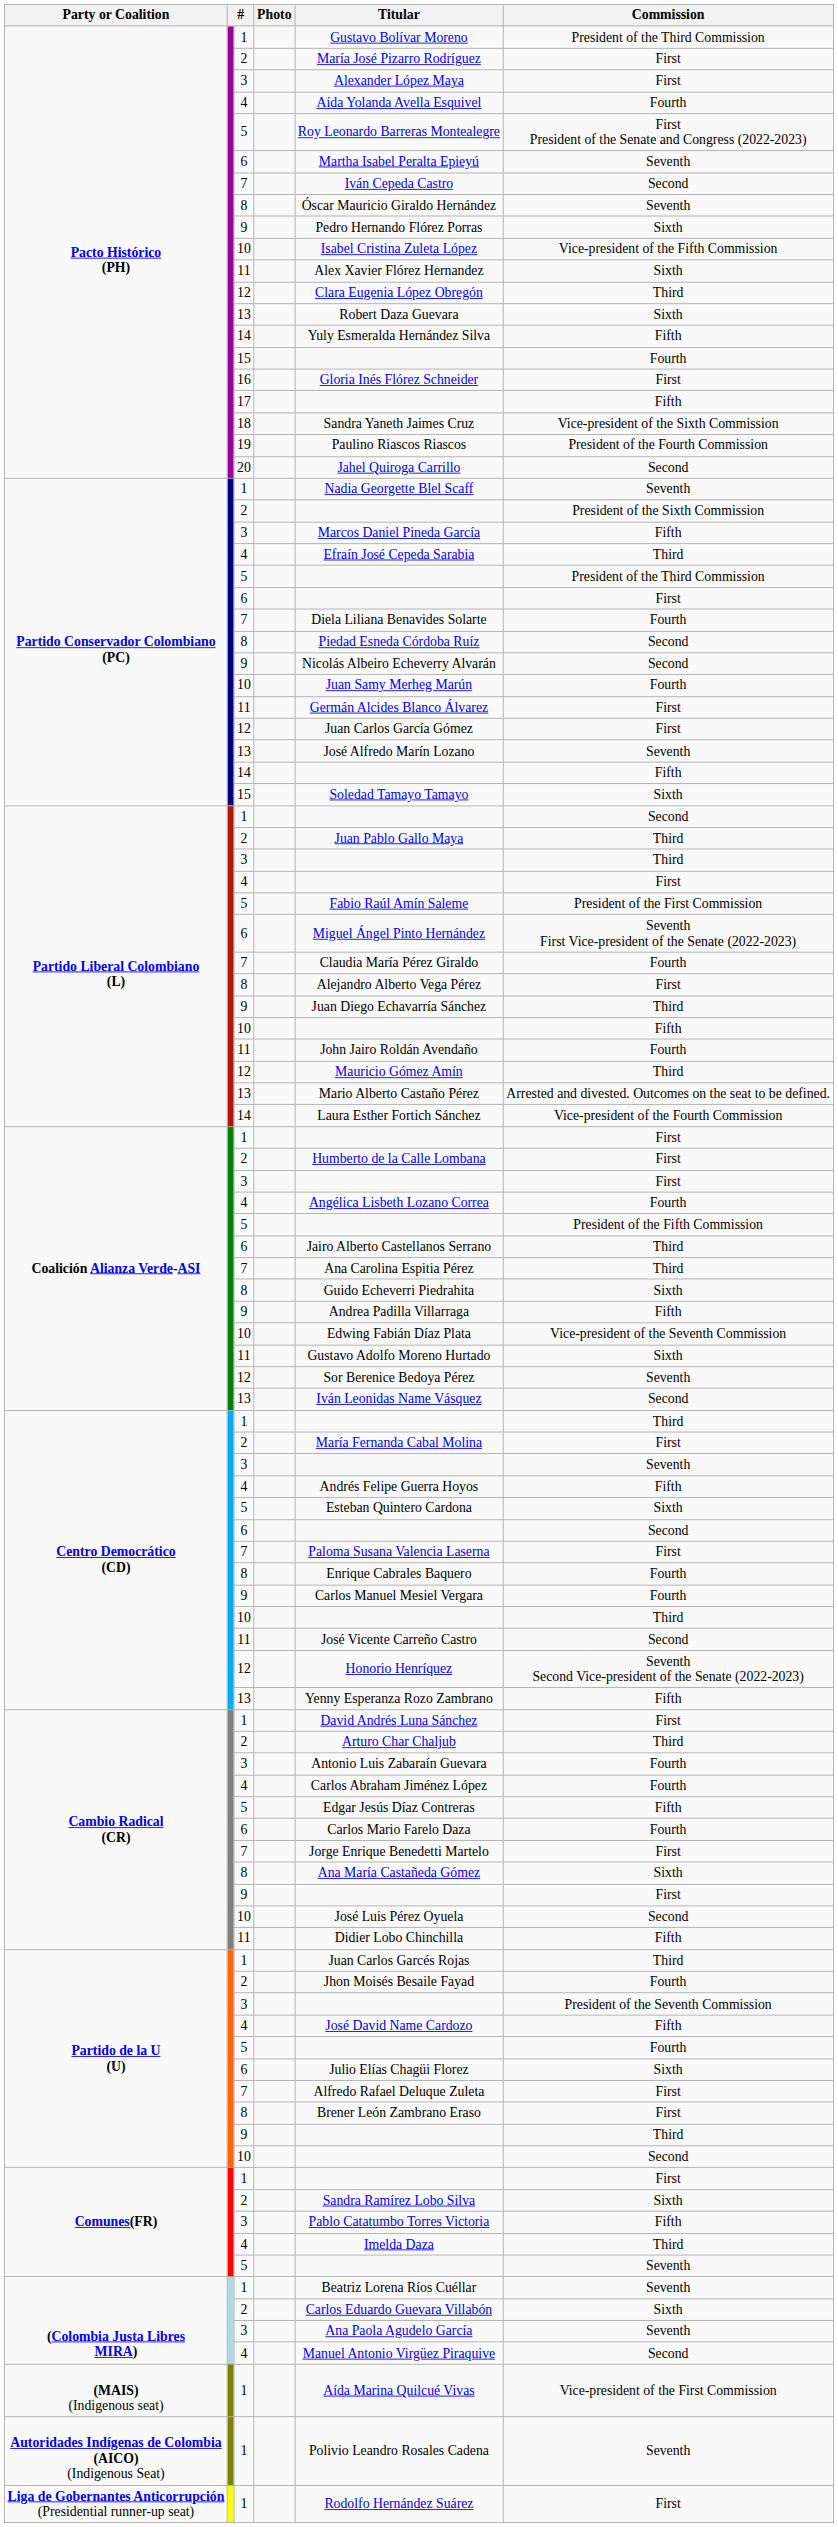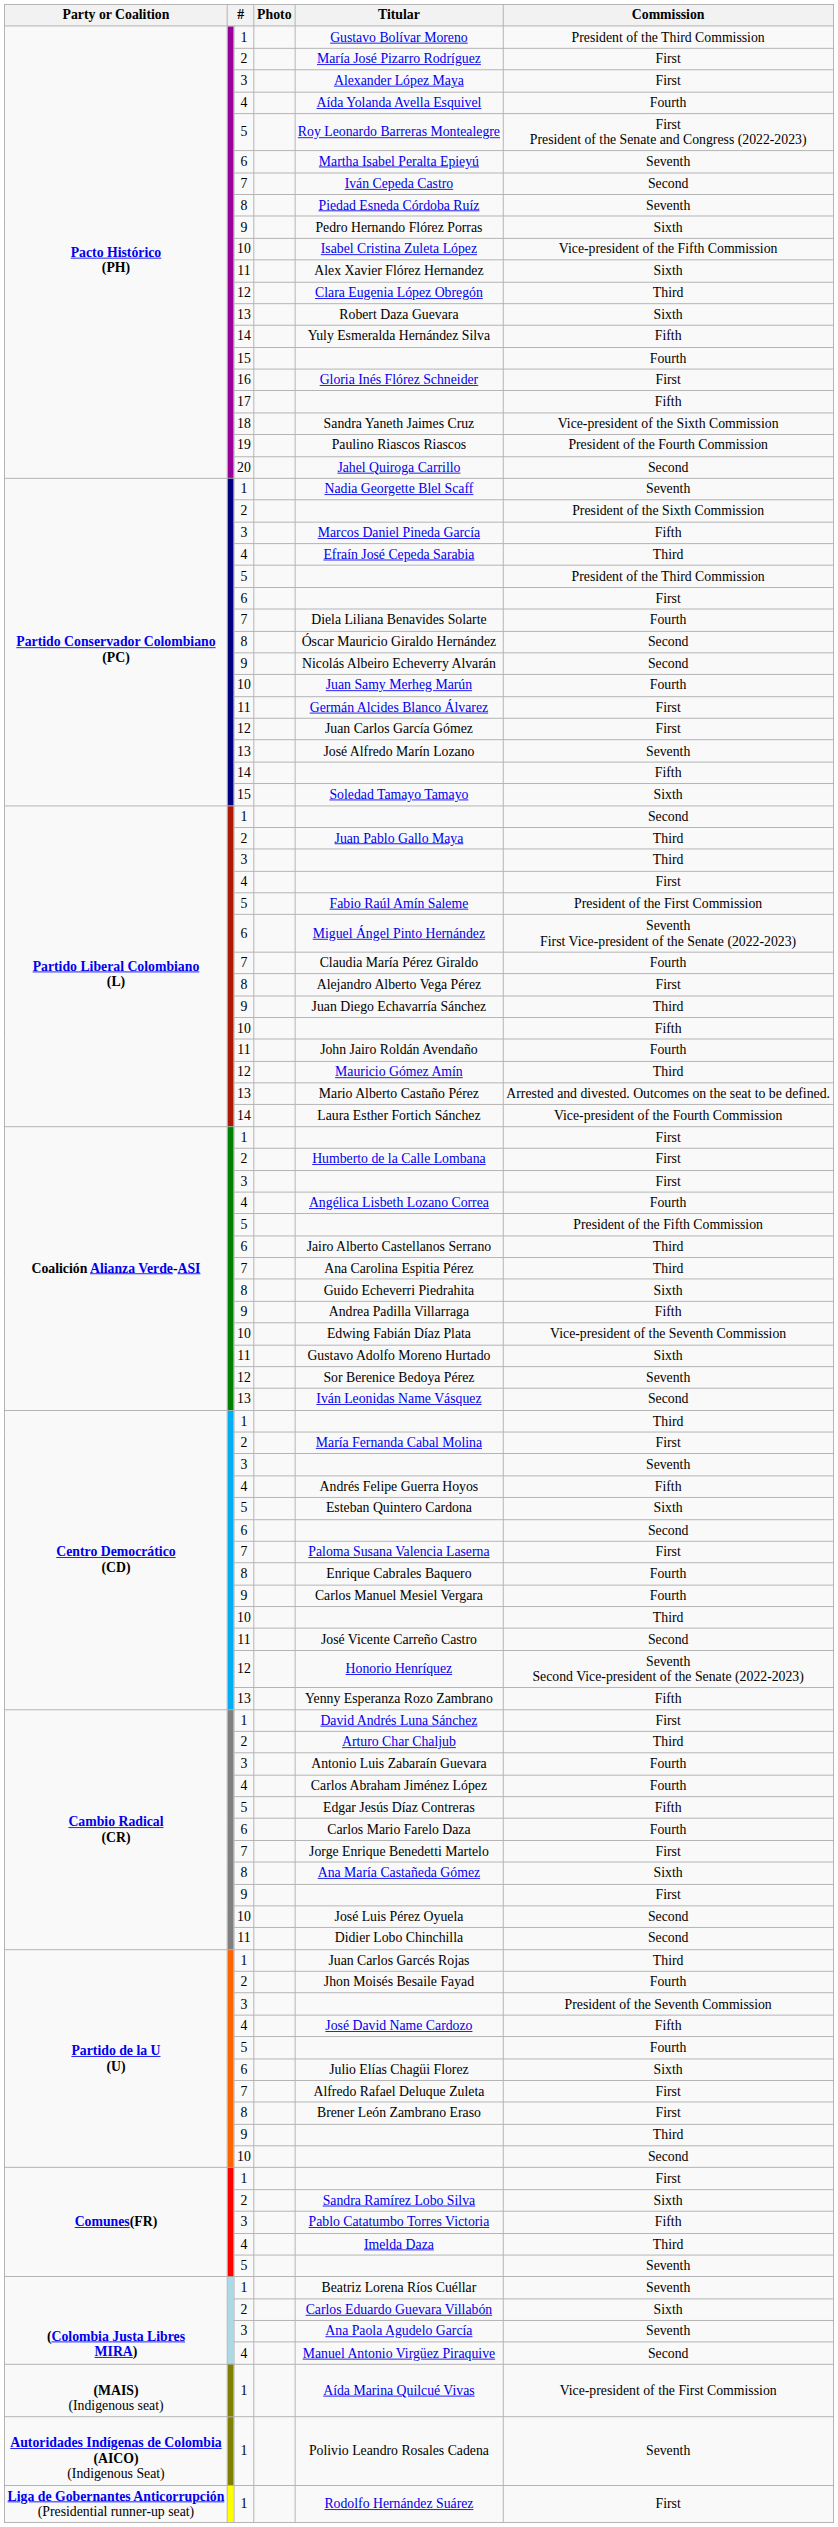 <table class="wikitable" style="text-align:center">
 <tr>
 <th>Party or Coalition</th>
 <th colspan="2">#</th>
 <th>Photo</th>
 <th>Titular</th>
 <th>Commission</th>
 </tr>
 <tr>
 <td rowspan="20"><br> <strong><a href='#'>Pacto Histórico</a><br>(PH)</strong></td>
 <td rowspan="20" bgcolor="#990099"></td>
 <td>1</td>
 <td></td>
 <td><a href='#'>Gustavo Bolívar Moreno</a></td>
 <td>President of the Third Commission</td>
 </tr>
 <tr>
 <td>2</td>
 <td></td>
 <td><a href='#'>María José Pizarro Rodríguez</a></td>
 <td>First</td>
 </tr>
 <tr>
 <td>3</td>
 <td></td>
 <td><a href='#'>Alexander López Maya</a></td>
 <td>First</td>
 </tr>
 <tr>
 <td>4</td>
 <td></td>
 <td><a href='#'>Aída Yolanda Avella Esquivel</a></td>
 <td>Fourth</td>
 </tr>
 <tr>
 <td>5</td>
 <td></td>
 <td><a href='#'>Roy Leonardo Barreras Montealegre</a></td>
 <td>First<br> President of the Senate and Congress (2022-2023)</td>
 </tr>
 <tr>
 <td>6</td>
 <td></td>
 <td><a href='#'>Martha Isabel Peralta Epieyú</a></td>
 <td>Seventh</td>
 </tr>
 <tr>
 <td>7</td>
 <td></td>
 <td><a href='#'>Iván Cepeda Castro</a></td>
 <td>Second</td>
 </tr>
 <tr>
 <td>8</td>
 <td></td>
-<td>Óscar Mauricio Giraldo Hernández</td>
+<td><a href='#'>Piedad Esneda Córdoba Ruíz</a></td>
 <td>Seventh</td>
 </tr>
 <tr>
 <td>9</td>
 <td></td>
 <td>Pedro Hernando Flórez Porras</td>
 <td>Sixth</td>
 </tr>
 <tr>
 <td>10</td>
 <td></td>
 <td><a href='#'>Isabel Cristina Zuleta López</a></td>
 <td>Vice-president of the Fifth Commission</td>
 </tr>
 <tr>
 <td>11</td>
 <td></td>
 <td>Alex Xavier Flórez Hernandez</td>
 <td>Sixth</td>
 </tr>
 <tr>
 <td>12</td>
 <td></td>
 <td><a href='#'>Clara Eugenia López Obregón</a></td>
 <td>Third</td>
 </tr>
 <tr>
 <td>13</td>
 <td></td>
 <td>Robert Daza Guevara</td>
 <td>Sixth</td>
 </tr>
 <tr>
 <td>14</td>
 <td></td>
 <td>Yuly Esmeralda Hernández Silva</td>
 <td>Fifth</td>
 </tr>
 <tr>
 <td>15</td>
 <td></td>
 <td></td>
 <td>Fourth</td>
 </tr>
 <tr>
 <td>16</td>
 <td></td>
 <td><a href='#'>Gloria Inés Flórez Schneider</a></td>
 <td>First</td>
 </tr>
 <tr>
 <td>17</td>
 <td></td>
 <td></td>
 <td>Fifth</td>
 </tr>
 <tr>
 <td>18</td>
 <td></td>
 <td>Sandra Yaneth Jaimes Cruz</td>
 <td>Vice-president of the Sixth Commission</td>
 </tr>
 <tr>
 <td>19</td>
 <td></td>
 <td>Paulino Riascos Riascos</td>
 <td>President of the Fourth Commission</td>
 </tr>
 <tr>
 <td>20</td>
 <td></td>
 <td><a href='#'>Jahel Quiroga Carrillo</a></td>
 <td>Second</td>
 </tr>
 <tr>
 <td rowspan="15"><br><strong><a href='#'>Partido Conservador Colombiano</a><br>(PC)</strong></td>
 <td rowspan="15" bgcolor="Navy"></td>
 <td>1</td>
 <td></td>
 <td><a href='#'>Nadia Georgette Blel Scaff</a></td>
 <td>Seventh</td>
 </tr>
 <tr>
 <td>2</td>
 <td></td>
 <td></td>
 <td>President of the Sixth Commission</td>
 </tr>
 <tr>
 <td>3</td>
 <td></td>
 <td><a href='#'>Marcos Daniel Pineda García</a></td>
 <td>Fifth</td>
 </tr>
 <tr>
 <td>4</td>
 <td></td>
 <td><a href='#'>Efraín José Cepeda Sarabia</a></td>
 <td>Third</td>
 </tr>
 <tr>
 <td>5</td>
 <td></td>
 <td></td>
 <td>President of the Third Commission</td>
 </tr>
 <tr>
 <td>6</td>
 <td></td>
 <td></td>
 <td>First</td>
 </tr>
 <tr>
 <td>7</td>
 <td></td>
 <td>Diela Liliana Benavides Solarte</td>
 <td>Fourth</td>
 </tr>
 <tr>
 <td>8</td>
 <td></td>
-<td><a href='#'>Piedad Esneda Córdoba Ruíz</a></td>
+<td>Óscar Mauricio Giraldo Hernández</td>
 <td>Second</td>
 </tr>
 <tr>
 <td>9</td>
 <td></td>
 <td>Nicolás Albeiro Echeverry Alvarán</td>
 <td>Second</td>
 </tr>
 <tr>
 <td>10</td>
 <td></td>
 <td><a href='#'>Juan Samy Merheg Marún</a></td>
 <td>Fourth</td>
 </tr>
 <tr>
 <td>11</td>
 <td></td>
 <td><a href='#'>Germán Alcides Blanco Álvarez</a></td>
 <td>First</td>
 </tr>
 <tr>
 <td>12</td>
 <td></td>
 <td>Juan Carlos García Gómez</td>
 <td>First</td>
 </tr>
 <tr>
 <td>13</td>
 <td></td>
 <td>José Alfredo Marín Lozano</td>
 <td>Seventh</td>
 </tr>
 <tr>
 <td>14</td>
 <td></td>
 <td></td>
 <td>Fifth</td>
 </tr>
 <tr>
 <td>15</td>
 <td></td>
 <td><a href='#'>Soledad Tamayo Tamayo</a></td>
 <td>Sixth</td>
 </tr>
 <tr>
 <td rowspan="14"><br><strong><a href='#'>Partido Liberal Colombiano</a><br>(L)</strong></td>
 <td rowspan="14" bgcolor="#ad1805"></td>
 <td>1</td>
 <td></td>
 <td></td>
 <td>Second</td>
 </tr>
 <tr>
 <td>2</td>
 <td></td>
 <td><a href='#'>Juan Pablo Gallo Maya</a></td>
 <td>Third</td>
 </tr>
 <tr>
 <td>3</td>
 <td></td>
 <td></td>
 <td>Third</td>
 </tr>
 <tr>
 <td>4</td>
 <td></td>
 <td></td>
 <td>First</td>
 </tr>
 <tr>
 <td>5</td>
 <td></td>
 <td><a href='#'>Fabio Raúl Amín Saleme</a></td>
 <td>President of the First Commission</td>
 </tr>
 <tr>
 <td>6</td>
 <td></td>
 <td><a href='#'>Miguel Ángel Pinto Hernández</a></td>
 <td>Seventh<br> First Vice-president of the Senate (2022-2023)</td>
 </tr>
 <tr>
 <td>7</td>
 <td></td>
 <td>Claudia María Pérez Giraldo</td>
 <td>Fourth</td>
 </tr>
 <tr>
 <td>8</td>
 <td></td>
 <td>Alejandro Alberto Vega Pérez</td>
 <td>First</td>
 </tr>
 <tr>
 <td>9</td>
 <td></td>
 <td>Juan Diego Echavarría Sánchez</td>
 <td>Third</td>
 </tr>
 <tr>
 <td>10</td>
 <td></td>
 <td></td>
 <td>Fifth</td>
 </tr>
 <tr>
 <td>11</td>
 <td></td>
 <td>John Jairo Roldán Avendaño</td>
 <td>Fourth</td>
 </tr>
 <tr>
 <td>12</td>
 <td></td>
 <td><a href='#'>Mauricio Gómez Amín</a></td>
 <td>Third</td>
 </tr>
 <tr>
 <td>13</td>
 <td></td>
 <td>Mario Alberto Castaño Pérez</td>
 <td>Arrested and divested. Outcomes on the seat to be defined.</td>
 </tr>
 <tr>
 <td>14</td>
 <td></td>
 <td>Laura Esther Fortich Sánchez</td>
 <td>Vice-president of the Fourth Commission</td>
 </tr>
 <tr>
 <td rowspan="13"><strong>Coalición <a href='#'>Alianza Verde</a>-</strong><a href='#'><strong>ASI</strong></a></td>
 <td rowspan="13" bgcolor="#008000"></td>
 <td>1</td>
 <td></td>
 <td></td>
 <td>First</td>
 </tr>
 <tr>
 <td>2</td>
 <td></td>
 <td><a href='#'>Humberto de la Calle Lombana</a></td>
 <td>First</td>
 </tr>
 <tr>
 <td>3</td>
 <td></td>
 <td></td>
 <td>First</td>
 </tr>
 <tr>
 <td>4</td>
 <td></td>
 <td><a href='#'>Angélica Lisbeth Lozano Correa</a></td>
 <td>Fourth</td>
 </tr>
 <tr>
 <td>5</td>
 <td></td>
 <td></td>
 <td>President of the Fifth Commission</td>
 </tr>
 <tr>
 <td>6</td>
 <td></td>
 <td>Jairo Alberto Castellanos Serrano</td>
 <td>Third</td>
 </tr>
 <tr>
 <td>7</td>
 <td></td>
 <td>Ana Carolina Espitia Pérez</td>
 <td>Third</td>
 </tr>
 <tr>
 <td>8</td>
 <td></td>
 <td>Guido Echeverri Piedrahita</td>
 <td>Sixth</td>
 </tr>
 <tr>
 <td>9</td>
 <td></td>
 <td>Andrea Padilla Villarraga</td>
 <td>Fifth</td>
 </tr>
 <tr>
 <td>10</td>
 <td></td>
 <td>Edwing Fabián Díaz Plata</td>
 <td>Vice-president of the Seventh Commission</td>
 </tr>
 <tr>
 <td>11</td>
 <td></td>
 <td>Gustavo Adolfo Moreno Hurtado</td>
 <td>Sixth</td>
 </tr>
 <tr>
 <td>12</td>
 <td></td>
 <td>Sor Berenice Bedoya Pérez</td>
 <td>Seventh</td>
 </tr>
 <tr>
 <td>13</td>
 <td></td>
 <td><a href='#'>Iván Leonidas Name Vásquez</a></td>
 <td>Second</td>
 </tr>
 <tr>
 <td rowspan="13"><strong><a href='#'>Centro Democrático</a><br>(CD)</strong></td>
 <td rowspan="13" bgcolor="#00aef3"></td>
 <td>1</td>
 <td></td>
 <td></td>
 <td>Third</td>
 </tr>
 <tr>
 <td>2</td>
 <td></td>
 <td><a href='#'>María Fernanda Cabal Molina</a></td>
 <td>First</td>
 </tr>
 <tr>
 <td>3</td>
 <td></td>
 <td></td>
 <td>Seventh</td>
 </tr>
 <tr>
 <td>4</td>
 <td></td>
 <td>Andrés Felipe Guerra Hoyos</td>
 <td>Fifth</td>
 </tr>
 <tr>
 <td>5</td>
 <td></td>
 <td>Esteban Quintero Cardona</td>
 <td>Sixth</td>
 </tr>
 <tr>
 <td>6</td>
 <td></td>
 <td></td>
 <td>Second</td>
 </tr>
 <tr>
 <td>7</td>
 <td></td>
 <td><a href='#'>Paloma Susana Valencia Laserna</a></td>
 <td>First</td>
 </tr>
 <tr>
 <td>8</td>
 <td></td>
 <td>Enrique Cabrales Baquero</td>
 <td>Fourth</td>
 </tr>
 <tr>
 <td>9</td>
 <td></td>
 <td>Carlos Manuel Mesiel Vergara</td>
 <td>Fourth</td>
 </tr>
 <tr>
 <td>10</td>
 <td></td>
 <td></td>
 <td>Third</td>
 </tr>
 <tr>
 <td>11</td>
 <td></td>
 <td>José Vicente Carreño Castro</td>
 <td>Second</td>
 </tr>
 <tr>
 <td>12</td>
 <td></td>
 <td><a href='#'>Honorio Henríquez</a></td>
 <td>Seventh<br> Second Vice-president of the Senate (2022-2023)</td>
 </tr>
 <tr>
 <td>13</td>
 <td></td>
 <td>Yenny Esperanza Rozo Zambrano</td>
 <td>Fifth</td>
 </tr>
 <tr>
 <td rowspan="11"><strong><a href='#'>Cambio Radical</a><br>(CR)</strong></td>
 <td rowspan="11" bgcolor="Gray"></td>
 <td>1</td>
 <td></td>
 <td><a href='#'>David Andrés Luna Sánchez</a></td>
 <td>First</td>
 </tr>
 <tr>
 <td>2</td>
 <td></td>
 <td><a href='#'>Arturo Char Chaljub</a></td>
 <td>Third</td>
 </tr>
 <tr>
 <td>3</td>
 <td></td>
 <td>Antonio Luis Zabaraín Guevara</td>
 <td>Fourth</td>
 </tr>
 <tr>
 <td>4</td>
 <td></td>
 <td>Carlos Abraham Jiménez López</td>
 <td>Fourth</td>
 </tr>
 <tr>
 <td>5</td>
 <td></td>
 <td>Edgar Jesús Díaz Contreras</td>
 <td>Fifth</td>
 </tr>
 <tr>
 <td>6</td>
 <td></td>
 <td>Carlos Mario Farelo Daza</td>
 <td>Fourth</td>
 </tr>
 <tr>
 <td>7</td>
 <td></td>
 <td>Jorge Enrique Benedetti Martelo</td>
 <td>First</td>
 </tr>
 <tr>
 <td>8</td>
 <td></td>
 <td><a href='#'>Ana María Castañeda Gómez</a></td>
 <td>Sixth</td>
 </tr>
 <tr>
 <td>9</td>
 <td></td>
 <td></td>
 <td>First</td>
 </tr>
 <tr>
 <td>10</td>
 <td></td>
 <td>José Luis Pérez Oyuela</td>
 <td>Second</td>
 </tr>
 <tr>
 <td>11</td>
 <td></td>
 <td>Didier Lobo Chinchilla</td>
-<td>Fifth</td>
+<td>Second</td>
 </tr>
 <tr>
 <td rowspan="10"><strong><a href='#'>Partido de la U</a><br>(U)</strong></td>
 <td rowspan="10" bgcolor="#ff6600"></td>
 <td>1</td>
 <td></td>
 <td>Juan Carlos Garcés Rojas</td>
 <td>Third</td>
 </tr>
 <tr>
 <td>2</td>
 <td></td>
 <td>Jhon Moisés Besaile Fayad</td>
 <td>Fourth</td>
 </tr>
 <tr>
 <td>3</td>
 <td></td>
 <td></td>
 <td>President of the Seventh Commission</td>
 </tr>
 <tr>
 <td>4</td>
 <td></td>
 <td><a href='#'>José David Name Cardozo</a></td>
 <td>Fifth</td>
 </tr>
 <tr>
 <td>5</td>
 <td></td>
 <td></td>
 <td>Fourth</td>
 </tr>
 <tr>
 <td>6</td>
 <td></td>
 <td>Julio Elías Chagüi Florez</td>
 <td>Sixth</td>
 </tr>
 <tr>
 <td>7</td>
 <td></td>
 <td>Alfredo Rafael Deluque Zuleta</td>
 <td>First</td>
 </tr>
 <tr>
 <td>8</td>
 <td></td>
 <td>Brener León Zambrano Eraso</td>
 <td>First</td>
 </tr>
 <tr>
 <td>9</td>
 <td></td>
 <td></td>
 <td>Third</td>
 </tr>
 <tr>
 <td>10</td>
 <td></td>
 <td></td>
 <td>Second</td>
 </tr>
 <tr>
 <td rowspan="5"><strong><a href='#'>Comunes</a>(FR)</strong></td>
 <td rowspan="5" bgcolor="Red"></td>
 <td>1</td>
 <td></td>
 <td></td>
 <td>First</td>
 </tr>
 <tr>
 <td>2</td>
 <td></td>
 <td><a href='#'>Sandra Ramírez Lobo Silva</a></td>
 <td>Sixth</td>
 </tr>
 <tr>
 <td>3</td>
 <td></td>
 <td><a href='#'>Pablo Catatumbo Torres Victoria</a></td>
 <td>Fifth</td>
 </tr>
 <tr>
 <td>4</td>
 <td></td>
 <td><a href='#'>Imelda Daza</a></td>
 <td>Third</td>
 </tr>
 <tr>
 <td>5</td>
 <td></td>
 <td></td>
 <td>Seventh</td>
 </tr>
 <tr>
 <td rowspan="4"><br><strong><br> <br>(<a href='#'>Colombia Justa Libres</a><br><a href='#'>MIRA</a>)</strong></td>
 <td rowspan="4" bgcolor="Lightblue"></td>
 <td>1</td>
 <td></td>
 <td>Beatriz Lorena Ríos Cuéllar</td>
 <td>Seventh</td>
 </tr>
 <tr>
 <td>2</td>
 <td></td>
 <td><a href='#'>Carlos Eduardo Guevara Villabón</a></td>
 <td>Sixth</td>
 </tr>
 <tr>
 <td>3</td>
 <td></td>
 <td><a href='#'>Ana Paola Agudelo García</a></td>
 <td>Seventh</td>
 </tr>
 <tr>
 <td>4</td>
 <td></td>
 <td><a href='#'>Manuel Antonio Virgüez Piraquive</a></td>
 <td>Second</td>
 </tr>
 <tr>
 <td rowspan="1"><small><strong></strong></small><strong><br>(MAIS)</strong><br>(Indigenous seat)</td>
 <td bgcolor="Olive"></td>
 <td>1</td>
 <td></td>
 <td><a href='#'>Aída Marina Quilcué Vivas</a></td>
 <td>Vice-president of the First Commission</td>
 </tr>
 <tr>
 <td rowspan="1"><br><strong><a href='#'>Autoridades Indígenas de Colombia</a><br>(AICO)</strong><br>(Indigenous Seat)</td>
 <td bgcolor="Olive"></td>
 <td>1</td>
 <td></td>
 <td>Polivio Leandro Rosales Cadena</td>
 <td>Seventh</td>
 </tr>
 <tr>
 <td rowspan="1"><strong><a href='#'>Liga de Gobernantes Anticorrupción</a></strong><br>(Presidential runner-up seat)</td>
 <td bgcolor="Yellow"></td>
 <td>1</td>
 <td></td>
 <td><a href='#'>Rodolfo Hernández Suárez</a></td>
 <td>First</td>
 </tr>
 </table>
